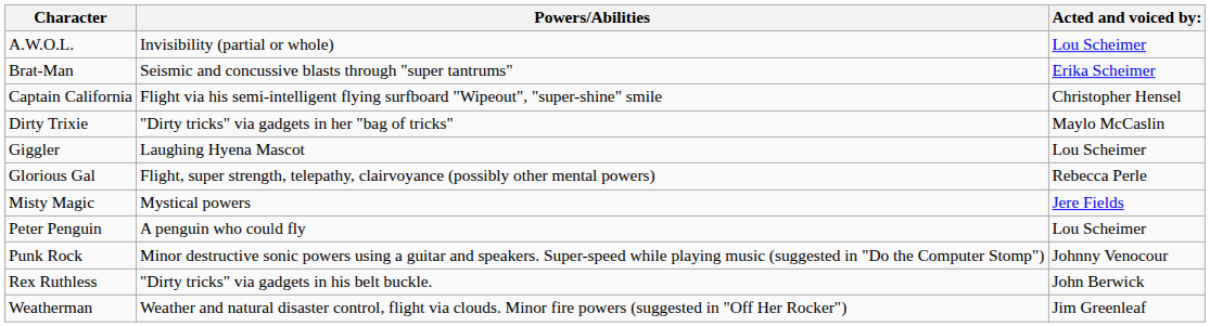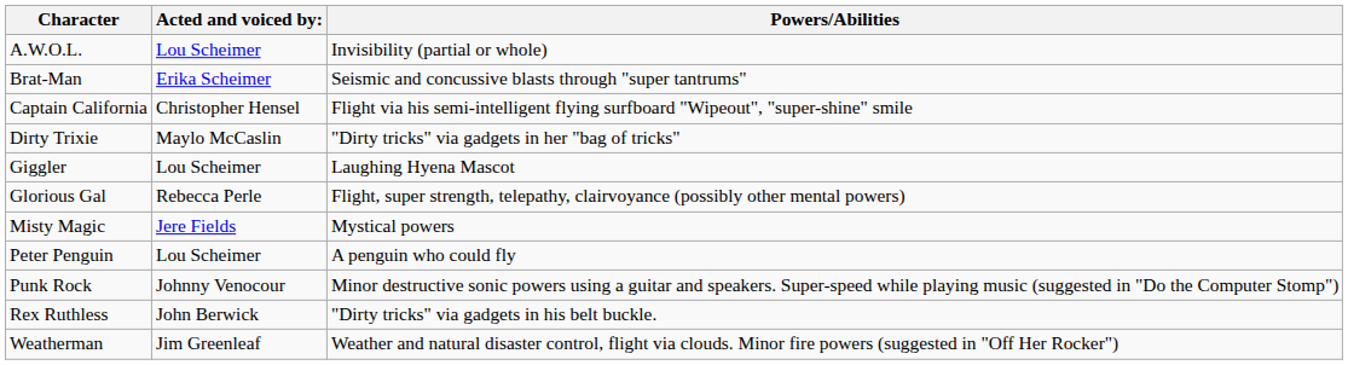 <table class="wikitable">
 <tr>
 <th>Character</th>
+<th>Acted and voiced by:</th>
 <th>Powers/Abilities</th>
-<th>Acted and voiced by:</th>
 </tr>
 <tr>
 <td>A.W.O.L.</td>
+<td><a href='#'>Lou Scheimer</a></td>
 <td>Invisibility (partial or whole)</td>
-<td><a href='#'>Lou Scheimer</a></td>
 </tr>
 <tr>
 <td>Brat-Man</td>
+<td><a href='#'>Erika Scheimer</a></td>
 <td>Seismic and concussive blasts through "super tantrums"</td>
-<td><a href='#'>Erika Scheimer</a></td>
 </tr>
 <tr>
 <td>Captain California</td>
+<td>Christopher Hensel</td>
 <td>Flight via his semi-intelligent flying surfboard "Wipeout", "super-shine" smile</td>
-<td>Christopher Hensel</td>
 </tr>
 <tr>
 <td>Dirty Trixie</td>
+<td>Maylo McCaslin</td>
 <td>"Dirty tricks" via gadgets in her "bag of tricks"</td>
-<td>Maylo McCaslin</td>
 </tr>
 <tr>
 <td>Giggler</td>
+<td>Lou Scheimer</td>
 <td>Laughing Hyena Mascot</td>
-<td>Lou Scheimer</td>
 </tr>
 <tr>
 <td>Glorious Gal</td>
+<td>Rebecca Perle</td>
 <td>Flight, super strength, telepathy, clairvoyance (possibly other mental powers)</td>
-<td>Rebecca Perle</td>
 </tr>
 <tr>
 <td>Misty Magic</td>
+<td><a href='#'>Jere Fields</a></td>
 <td>Mystical powers</td>
-<td><a href='#'>Jere Fields</a></td>
 </tr>
 <tr>
 <td>Peter Penguin</td>
+<td>Lou Scheimer</td>
 <td>A penguin who could fly</td>
-<td>Lou Scheimer</td>
 </tr>
 <tr>
 <td>Punk Rock</td>
+<td>Johnny Venocour</td>
 <td>Minor destructive sonic powers using a guitar and speakers. Super-speed while playing music (suggested in "Do the Computer Stomp")</td>
-<td>Johnny Venocour</td>
 </tr>
 <tr>
 <td>Rex Ruthless</td>
+<td>John Berwick</td>
 <td>"Dirty tricks" via gadgets in his belt buckle.</td>
-<td>John Berwick</td>
 </tr>
 <tr>
 <td>Weatherman</td>
+<td>Jim Greenleaf</td>
 <td>Weather and natural disaster control, flight via clouds. Minor fire powers (suggested in "Off Her Rocker")</td>
-<td>Jim Greenleaf</td>
 </tr>
 </table>
